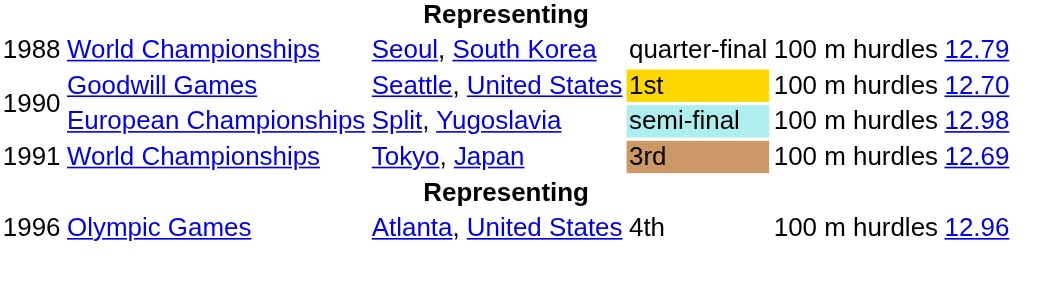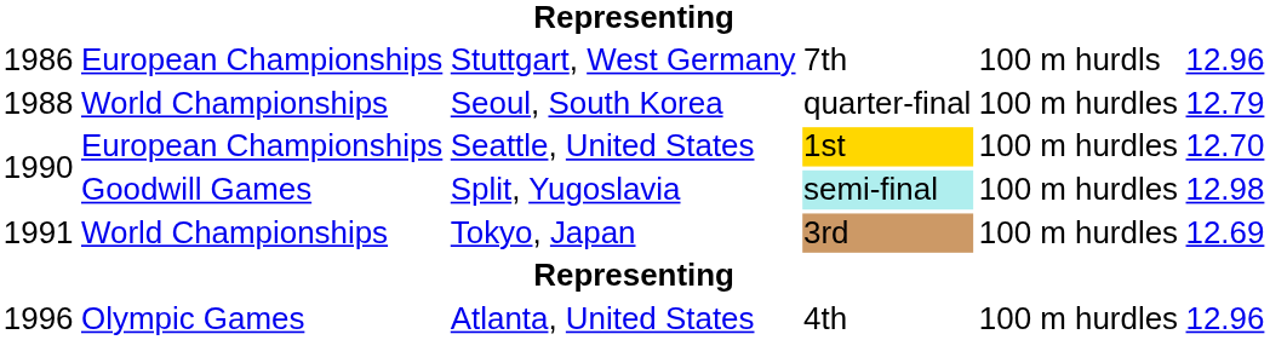 <table>
 <tr>
 <th colspan="6">Representing </th>
+</tr>
+<tr>
+<td>1986</td>
+<td><a href='#'>European Championships</a></td>
+<td><a href='#'>Stuttgart</a>, <a href='#'>West Germany</a></td>
+<td>7th</td>
+<td>100 m hurdls</td>
+<td><a href='#'>12.96</a></td>
 </tr>
 <tr>
 <td>1988</td>
 <td><a href='#'>World Championships</a></td>
 <td><a href='#'>Seoul</a>, <a href='#'>South Korea</a></td>
 <td>quarter-final</td>
 <td>100 m hurdles</td>
 <td><a href='#'>12.79</a></td>
 </tr>
 <tr>
 <td rowspan=2>1990</td>
-<td><a href='#'>Goodwill Games</a></td>
+<td><a href='#'>European Championships</a></td>
 <td><a href='#'>Seattle</a>, <a href='#'>United States</a></td>
 <td bgcolor=gold>1st</td>
 <td>100 m hurdles</td>
 <td><a href='#'>12.70</a></td>
 </tr>
 <tr>
-<td><a href='#'>European Championships</a></td>
+<td><a href='#'>Goodwill Games</a></td>
 <td><a href='#'>Split</a>, <a href='#'>Yugoslavia</a></td>
 <td style="background: paleturquoise;">semi-final</td>
 <td>100 m hurdles</td>
 <td><a href='#'>12.98</a></td>
 </tr>
 <tr>
 <td>1991</td>
 <td><a href='#'>World Championships</a></td>
 <td><a href='#'>Tokyo</a>, <a href='#'>Japan</a></td>
 <td bgcolor=cc9966>3rd</td>
 <td>100 m hurdles</td>
 <td><a href='#'>12.69</a></td>
 </tr>
 <tr>
 <th colspan="6">Representing </th>
 </tr>
 <tr>
 <td>1996</td>
 <td><a href='#'>Olympic Games</a></td>
 <td><a href='#'>Atlanta</a>, <a href='#'>United States</a></td>
 <td>4th</td>
 <td>100 m hurdles</td>
 <td><a href='#'>12.96</a></td>
 </tr>
 </table>
